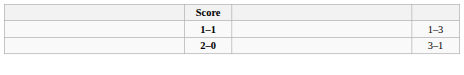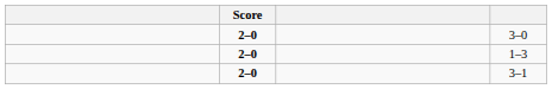 <table class="wikitable" style="text-align: center; ">
 <tr>
 <th align="right" width="270"></th>
 <th width="65">Score</th>
 <th align="left" width="270"></th>
 <th width="65"></th>
 </tr>
 <tr>
+<td align="left"><strong></strong></td>
+<td><strong>2–0</strong></td>
 <td align="left"></td>
-<td><strong>1–1</strong></td>
+<td>3–0 <strong></strong></td>
+</tr>
+<tr>
+<td align="left"></td>
+<td><strong>2–0</strong></td>
 <td align="left"><strong></strong></td>
 <td>1–3 <strong></strong></td>
 </tr>
 <tr>
 <td align="left"><strong></strong></td>
 <td><strong>2–0</strong></td>
 <td align="left"></td>
 <td>3–1 <strong></strong></td>
 </tr>
 </table>
